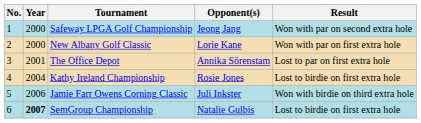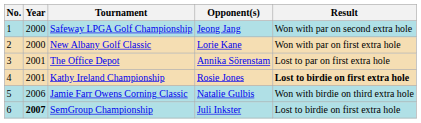 <table class="wikitable" style="font-size:95%;">
 <tr>
 <th>No.</th>
 <th>Year</th>
 <th>Tournament</th>
 <th>Opponent(s)</th>
 <th>Result</th>
 </tr>
 <tr style="background:#B0E0E6;">
 <td>1</td>
 <td>2000</td>
 <td><a href='#'>Safeway LPGA Golf Championship</a></td>
 <td> <a href='#'>Jeong Jang</a></td>
 <td>Won with par on second extra hole</td>
 </tr>
 <tr style="background:#F5DEB3;">
 <td>2</td>
 <td>2000</td>
 <td><a href='#'>New Albany Golf Classic</a></td>
 <td> <a href='#'>Lorie Kane</a></td>
 <td>Won with par on first extra hole</td>
 </tr>
 <tr style="background:#F5DEB3;">
 <td>3</td>
 <td>2001</td>
 <td><a href='#'>The Office Depot</a></td>
 <td> <a href='#'>Annika Sörenstam</a></td>
 <td>Lost to par on first extra hole</td>
 </tr>
 <tr style="background:#F5DEB3;">
 <td>4</td>
-<td>2004</td>
+<td>2001</td>
 <td><a href='#'>Kathy Ireland Championship</a></td>
 <td> <a href='#'>Rosie Jones</a></td>
-<td>Lost to birdie on first extra hole</td>
+<td><strong>Lost to birdie on first extra hole</strong></td>
 </tr>
 <tr style="background:#B0E0E6;">
 <td>5</td>
 <td>2006</td>
 <td><a href='#'>Jamie Farr Owens Corning Classic</a></td>
-<td> <a href='#'>Juli Inkster</a></td>
+<td> <a href='#'>Natalie Gulbis</a></td>
 <td>Won with birdie on third extra hole</td>
 </tr>
 <tr style="background:#B0E0E6;">
 <td>6</td>
 <td><strong>2007</strong></td>
 <td><a href='#'>SemGroup Championship</a></td>
-<td> <a href='#'>Natalie Gulbis</a></td>
+<td> <a href='#'>Juli Inkster</a></td>
 <td>Lost to birdie on first extra hole</td>
 </tr>
 </table>
